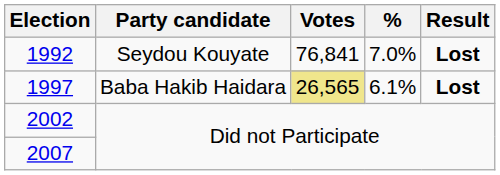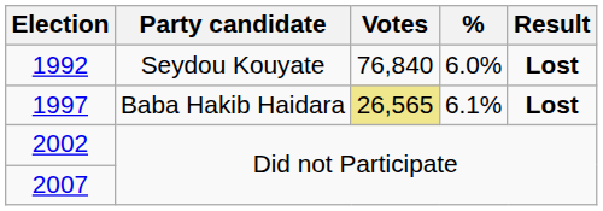 <table class="wikitable" style="text-align:center">
 <tr>
 <th><strong>Election</strong></th>
 <th>Party candidate</th>
 <th><strong>Votes</strong></th>
 <th><strong>%</strong></th>
 <th>Result</th>
 </tr>
 <tr>
 <td><a href='#'>1992</a></td>
 <td>Seydou Kouyate</td>
-<td>76,841</td>
-<td>7.0%</td>
+<td>76,840</td>
+<td>6.0%</td>
 <td><strong>Lost</strong> </td>
 </tr>
 <tr>
 <td><a href='#'>1997</a></td>
 <td>Baba Hakib Haidara</td>
 <td style="background: khaki;">26,565</td>
 <td>6.1%</td>
 <td><strong>Lost</strong> </td>
 </tr>
 <tr>
 <td><a href='#'>2002</a></td>
 <td colspan="4" rowspan="2">Did not Participate</td>
 </tr>
 <tr>
 <td><a href='#'>2007</a></td>
 </tr>
 </table>
